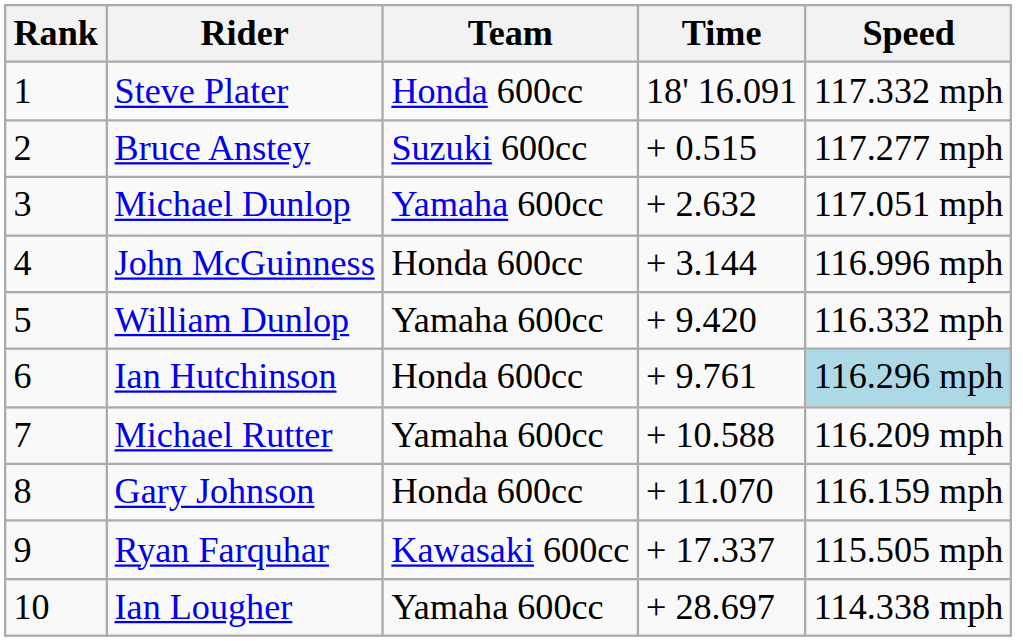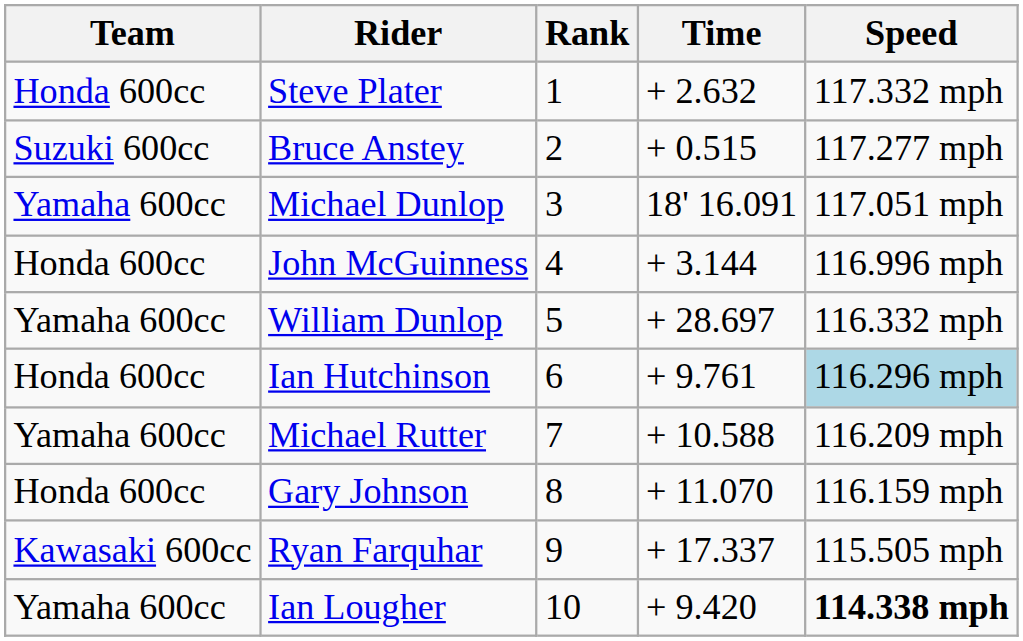 <table class="wikitable">
 <tr style="background:#efefef;">
+<th>Team</th>
+<th>Rider</th>
 <th>Rank</th>
-<th>Rider</th>
-<th>Team</th>
 <th>Time</th>
 <th>Speed</th>
 </tr>
 <tr>
+<td><a href='#'>Honda</a> 600cc</td>
+<td> <a href='#'>Steve Plater</a></td>
 <td>1</td>
-<td> <a href='#'>Steve Plater</a></td>
-<td><a href='#'>Honda</a> 600cc</td>
-<td>18' 16.091</td>
+<td>+ 2.632</td>
 <td>117.332 mph</td>
 </tr>
 <tr>
+<td><a href='#'>Suzuki</a> 600cc</td>
+<td> <a href='#'>Bruce Anstey</a></td>
 <td>2</td>
-<td> <a href='#'>Bruce Anstey</a></td>
-<td><a href='#'>Suzuki</a> 600cc</td>
 <td>+ 0.515</td>
 <td>117.277 mph</td>
 </tr>
 <tr>
+<td><a href='#'>Yamaha</a> 600cc</td>
+<td> <a href='#'>Michael Dunlop</a></td>
 <td>3</td>
-<td> <a href='#'>Michael Dunlop</a></td>
-<td><a href='#'>Yamaha</a> 600cc</td>
-<td>+ 2.632</td>
+<td>18' 16.091</td>
 <td>117.051 mph</td>
 </tr>
 <tr>
+<td>Honda 600cc</td>
+<td> <a href='#'>John McGuinness</a></td>
 <td>4</td>
-<td> <a href='#'>John McGuinness</a></td>
-<td>Honda 600cc</td>
 <td>+ 3.144</td>
 <td>116.996 mph</td>
 </tr>
 <tr>
+<td>Yamaha 600cc</td>
+<td> <a href='#'>William Dunlop</a></td>
 <td>5</td>
-<td> <a href='#'>William Dunlop</a></td>
-<td>Yamaha 600cc</td>
-<td>+ 9.420</td>
+<td>+ 28.697</td>
 <td>116.332 mph</td>
 </tr>
 <tr>
+<td>Honda 600cc</td>
+<td> <a href='#'>Ian Hutchinson</a></td>
 <td>6</td>
-<td> <a href='#'>Ian Hutchinson</a></td>
-<td>Honda 600cc</td>
 <td>+ 9.761</td>
 <td style="background: lightblue;">116.296 mph</td>
 </tr>
 <tr>
+<td>Yamaha 600cc</td>
+<td> <a href='#'>Michael Rutter</a></td>
 <td>7</td>
-<td> <a href='#'>Michael Rutter</a></td>
-<td>Yamaha 600cc</td>
 <td>+ 10.588</td>
 <td>116.209 mph</td>
 </tr>
 <tr>
+<td>Honda 600cc</td>
+<td> <a href='#'>Gary Johnson</a></td>
 <td>8</td>
-<td> <a href='#'>Gary Johnson</a></td>
-<td>Honda 600cc</td>
 <td>+ 11.070</td>
 <td>116.159 mph</td>
 </tr>
 <tr>
+<td><a href='#'>Kawasaki</a> 600cc</td>
+<td> <a href='#'>Ryan Farquhar</a></td>
 <td>9</td>
-<td> <a href='#'>Ryan Farquhar</a></td>
-<td><a href='#'>Kawasaki</a> 600cc</td>
 <td>+ 17.337</td>
 <td>115.505 mph</td>
 </tr>
 <tr>
+<td>Yamaha 600cc</td>
+<td> <a href='#'>Ian Lougher</a></td>
 <td>10</td>
-<td> <a href='#'>Ian Lougher</a></td>
-<td>Yamaha 600cc</td>
-<td>+ 28.697</td>
-<td>114.338 mph</td>
+<td>+ 9.420</td>
+<td><strong>114.338 mph</strong></td>
 </tr>
 </table>
